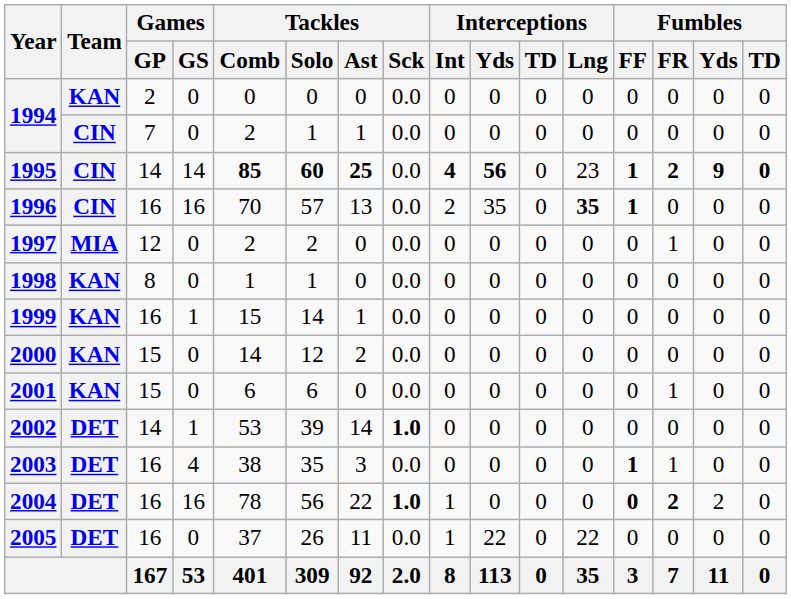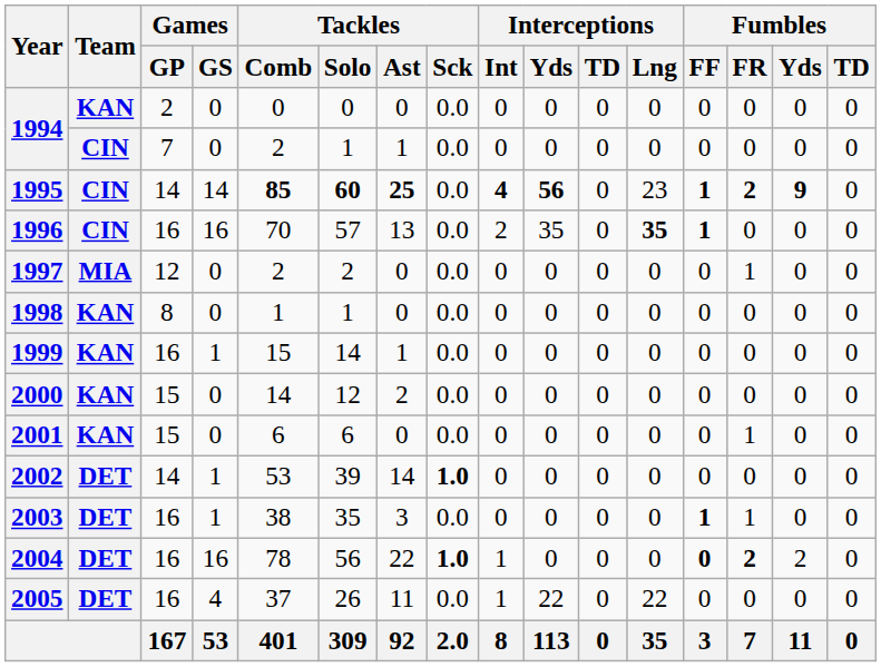 <table class="wikitable" style="text-align:center">
 <tr>
 <th rowspan="2">Year</th>
 <th rowspan="2">Team</th>
 <th colspan="2">Games</th>
 <th colspan="4">Tackles</th>
 <th colspan="4">Interceptions</th>
 <th colspan="4">Fumbles</th>
 </tr>
 <tr>
 <th>GP</th>
 <th>GS</th>
 <th>Comb</th>
 <th>Solo</th>
 <th>Ast</th>
 <th>Sck</th>
 <th>Int</th>
 <th>Yds</th>
 <th>TD</th>
 <th>Lng</th>
 <th>FF</th>
 <th>FR</th>
 <th>Yds</th>
 <th>TD</th>
 </tr>
 <tr>
 <th rowspan="2"><a href='#'>1994</a></th>
 <th><a href='#'>KAN</a></th>
 <td>2</td>
 <td>0</td>
 <td>0</td>
 <td>0</td>
 <td>0</td>
 <td>0.0</td>
 <td>0</td>
 <td>0</td>
 <td>0</td>
 <td>0</td>
 <td>0</td>
 <td>0</td>
 <td>0</td>
 <td>0</td>
 </tr>
 <tr>
 <th><a href='#'>CIN</a></th>
 <td>7</td>
 <td>0</td>
 <td>2</td>
 <td>1</td>
 <td>1</td>
 <td>0.0</td>
 <td>0</td>
 <td>0</td>
 <td>0</td>
 <td>0</td>
 <td>0</td>
 <td>0</td>
 <td>0</td>
 <td>0</td>
 </tr>
 <tr>
 <th><a href='#'>1995</a></th>
 <th><a href='#'>CIN</a></th>
 <td>14</td>
 <td>14</td>
 <td><strong>85</strong></td>
 <td><strong>60</strong></td>
 <td><strong>25</strong></td>
 <td>0.0</td>
 <td><strong>4</strong></td>
 <td><strong>56</strong></td>
 <td>0</td>
 <td>23</td>
 <td><strong>1</strong></td>
 <td><strong>2</strong></td>
 <td><strong>9</strong></td>
-<td><strong>0</strong></td>
+<td>0</td>
 </tr>
 <tr>
 <th><a href='#'>1996</a></th>
 <th><a href='#'>CIN</a></th>
 <td>16</td>
 <td>16</td>
 <td>70</td>
 <td>57</td>
 <td>13</td>
 <td>0.0</td>
 <td>2</td>
 <td>35</td>
 <td>0</td>
 <td><strong>35</strong></td>
 <td><strong>1</strong></td>
 <td>0</td>
 <td>0</td>
 <td>0</td>
 </tr>
 <tr>
 <th><a href='#'>1997</a></th>
 <th><a href='#'>MIA</a></th>
 <td>12</td>
 <td>0</td>
 <td>2</td>
 <td>2</td>
 <td>0</td>
 <td>0.0</td>
 <td>0</td>
 <td>0</td>
 <td>0</td>
 <td>0</td>
 <td>0</td>
 <td>1</td>
 <td>0</td>
 <td>0</td>
 </tr>
 <tr>
 <th><a href='#'>1998</a></th>
 <th><a href='#'>KAN</a></th>
 <td>8</td>
 <td>0</td>
 <td>1</td>
 <td>1</td>
 <td>0</td>
 <td>0.0</td>
 <td>0</td>
 <td>0</td>
 <td>0</td>
 <td>0</td>
 <td>0</td>
 <td>0</td>
 <td>0</td>
 <td>0</td>
 </tr>
 <tr>
 <th><a href='#'>1999</a></th>
 <th><a href='#'>KAN</a></th>
 <td>16</td>
 <td>1</td>
 <td>15</td>
 <td>14</td>
 <td>1</td>
 <td>0.0</td>
 <td>0</td>
 <td>0</td>
 <td>0</td>
 <td>0</td>
 <td>0</td>
 <td>0</td>
 <td>0</td>
 <td>0</td>
 </tr>
 <tr>
 <th><a href='#'>2000</a></th>
 <th><a href='#'>KAN</a></th>
 <td>15</td>
 <td>0</td>
 <td>14</td>
 <td>12</td>
 <td>2</td>
 <td>0.0</td>
 <td>0</td>
 <td>0</td>
 <td>0</td>
 <td>0</td>
 <td>0</td>
 <td>0</td>
 <td>0</td>
 <td>0</td>
 </tr>
 <tr>
 <th><a href='#'>2001</a></th>
 <th><a href='#'>KAN</a></th>
 <td>15</td>
 <td>0</td>
 <td>6</td>
 <td>6</td>
 <td>0</td>
 <td>0.0</td>
 <td>0</td>
 <td>0</td>
 <td>0</td>
 <td>0</td>
 <td>0</td>
 <td>1</td>
 <td>0</td>
 <td>0</td>
 </tr>
 <tr>
 <th><a href='#'>2002</a></th>
 <th><a href='#'>DET</a></th>
 <td>14</td>
 <td>1</td>
 <td>53</td>
 <td>39</td>
 <td>14</td>
 <td><strong>1.0</strong></td>
 <td>0</td>
 <td>0</td>
 <td>0</td>
 <td>0</td>
 <td>0</td>
 <td>0</td>
 <td>0</td>
 <td>0</td>
 </tr>
 <tr>
 <th><a href='#'>2003</a></th>
 <th><a href='#'>DET</a></th>
 <td>16</td>
-<td>4</td>
+<td>1</td>
 <td>38</td>
 <td>35</td>
 <td>3</td>
 <td>0.0</td>
 <td>0</td>
 <td>0</td>
 <td>0</td>
 <td>0</td>
 <td><strong>1</strong></td>
 <td>1</td>
 <td>0</td>
 <td>0</td>
 </tr>
 <tr>
 <th><a href='#'>2004</a></th>
 <th><a href='#'>DET</a></th>
 <td>16</td>
 <td>16</td>
 <td>78</td>
 <td>56</td>
 <td>22</td>
 <td><strong>1.0</strong></td>
 <td>1</td>
 <td>0</td>
 <td>0</td>
 <td>0</td>
 <td><strong>0</strong></td>
 <td><strong>2</strong></td>
 <td>2</td>
 <td>0</td>
 </tr>
 <tr>
 <th><a href='#'>2005</a></th>
 <th><a href='#'>DET</a></th>
 <td>16</td>
-<td>0</td>
+<td>4</td>
 <td>37</td>
 <td>26</td>
 <td>11</td>
 <td>0.0</td>
 <td>1</td>
 <td>22</td>
 <td>0</td>
 <td>22</td>
 <td>0</td>
 <td>0</td>
 <td>0</td>
 <td>0</td>
 </tr>
 <tr>
 <th colspan="2"></th>
 <th>167</th>
 <th>53</th>
 <th>401</th>
 <th>309</th>
 <th>92</th>
 <th>2.0</th>
 <th>8</th>
 <th>113</th>
 <th>0</th>
 <th>35</th>
 <th>3</th>
 <th>7</th>
 <th>11</th>
 <th>0</th>
 </tr>
 </table>
